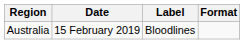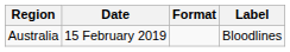 <table class="wikitable plainrowheaders">
 <tr>
 <th scope="col">Region</th>
 <th scope="col">Date</th>
+<th scope="col">Format</th>
 <th scope="col">Label</th>
-<th scope="col">Format</th>
 </tr>
 <tr>
 <td>Australia</td>
 <td>15 February 2019</td>
+<td></td>
 <td>Bloodlines</td>
-<td></td>
 </tr>
 </table>
